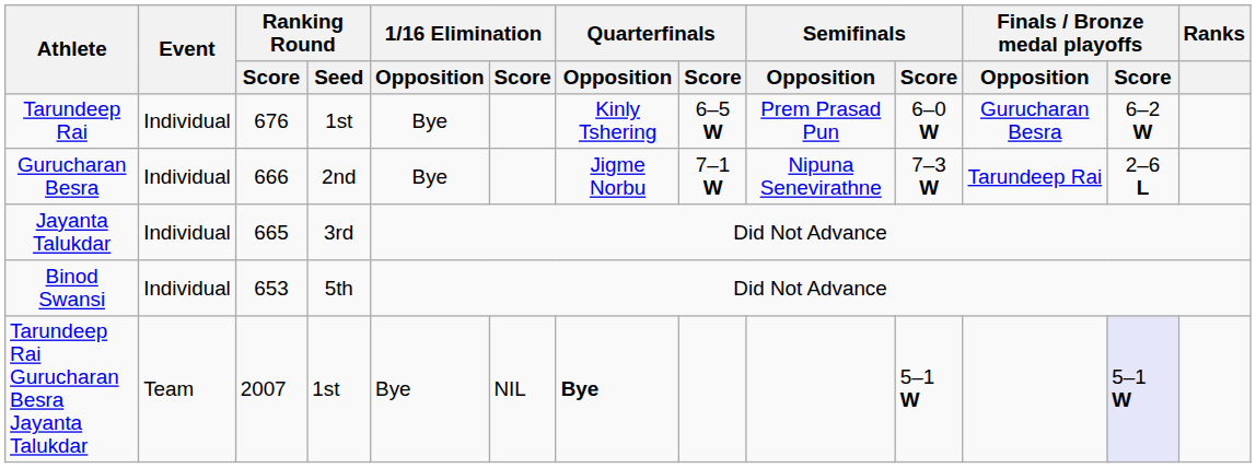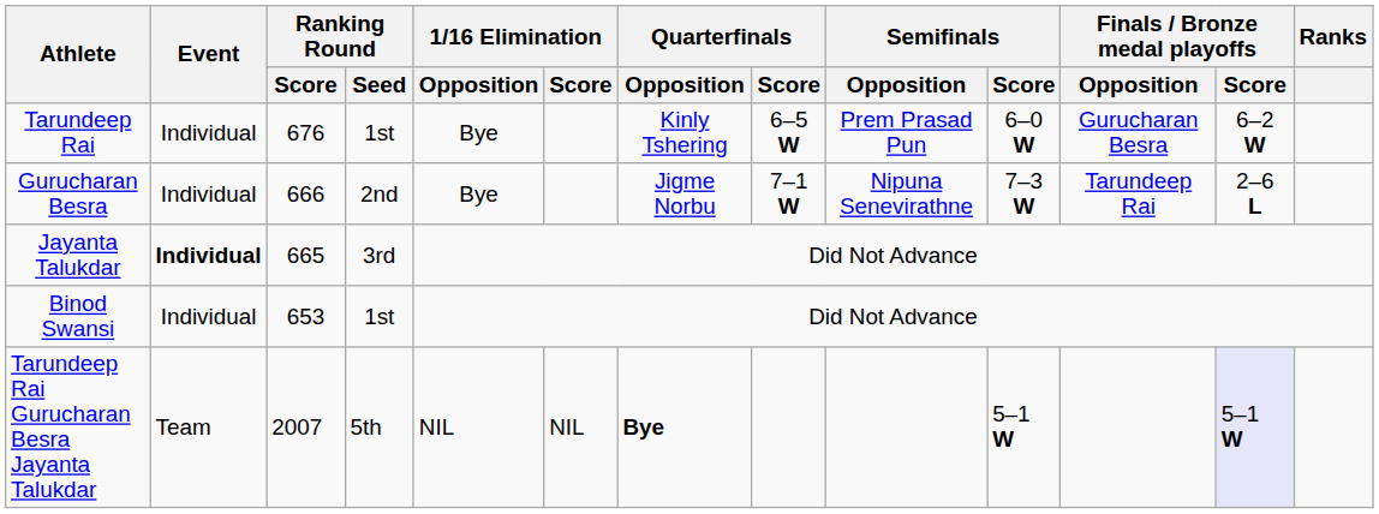 <table class=wikitable style="font-size:90%" style="text-align:center;">
 <tr>
 <th rowspan=2>Athlete</th>
 <th rowspan=2>Event</th>
 <th colspan=2>Ranking Round</th>
 <th colspan=2>1/16 Elimination</th>
 <th colspan="2">Quarterfinals</th>
 <th colspan="2">Semifinals</th>
 <th colspan="2">Finals / Bronze medal playoffs</th>
 <th>Ranks</th>
 </tr>
 <tr>
 <th>Score</th>
 <th>Seed</th>
 <th>Opposition</th>
 <th>Score</th>
 <th>Opposition</th>
 <th>Score</th>
 <th>Opposition</th>
 <th>Score</th>
 <th>Opposition</th>
 <th>Score</th>
 <th></th>
 </tr>
 <tr align=center>
 <td><a href='#'>Tarundeep Rai</a></td>
 <td>Individual</td>
 <td>676</td>
 <td>1st</td>
 <td>Bye</td>
 <td></td>
 <td><a href='#'>Kinly Tshering</a><br></td>
 <td>6–5<br><strong>W</strong></td>
 <td><a href='#'>Prem Prasad Pun</a><br></td>
 <td>6–0<br><strong>W</strong></td>
 <td><a href='#'>Gurucharan Besra</a><br></td>
 <td>6–2<br><strong>W</strong></td>
 <td></td>
 </tr>
 <tr align=center>
 <td><a href='#'>Gurucharan Besra</a></td>
 <td>Individual</td>
 <td>666</td>
 <td>2nd</td>
 <td>Bye</td>
 <td></td>
 <td><a href='#'>Jigme Norbu</a><br></td>
 <td>7–1<br><strong>W</strong></td>
 <td><a href='#'>Nipuna Senevirathne</a><br></td>
 <td>7–3<br><strong>W</strong></td>
 <td><a href='#'>Tarundeep Rai</a><br></td>
 <td>2–6<br><strong>L</strong></td>
 <td></td>
 </tr>
 <tr align=center>
 <td><a href='#'>Jayanta Talukdar</a></td>
-<td>Individual</td>
+<td><strong>Individual</strong></td>
 <td>665</td>
 <td>3rd</td>
 <td colspan="9">Did Not Advance</td>
 </tr>
 <tr align=center>
 <td><a href='#'>Binod Swansi</a></td>
 <td>Individual</td>
 <td>653</td>
-<td>5th</td>
+<td>1st</td>
 <td colspan="9">Did Not Advance</td>
 </tr>
 <tr>
 <td><a href='#'>Tarundeep Rai</a><br><a href='#'>Gurucharan Besra</a><br><a href='#'>Jayanta Talukdar</a></td>
 <td>Team</td>
 <td>2007</td>
-<td>1st</td>
-<td>Bye</td>
+<td>5th</td>
+<td>NIL</td>
 <td>NIL</td>
 <td><strong>Bye</strong></td>
 <td></td>
 <td></td>
 <td>5–1<br><strong>W</strong></td>
 <td></td>
 <td style="background: lavender;">5–1<br><strong>W</strong></td>
 <td></td>
 </tr>
 </table>
